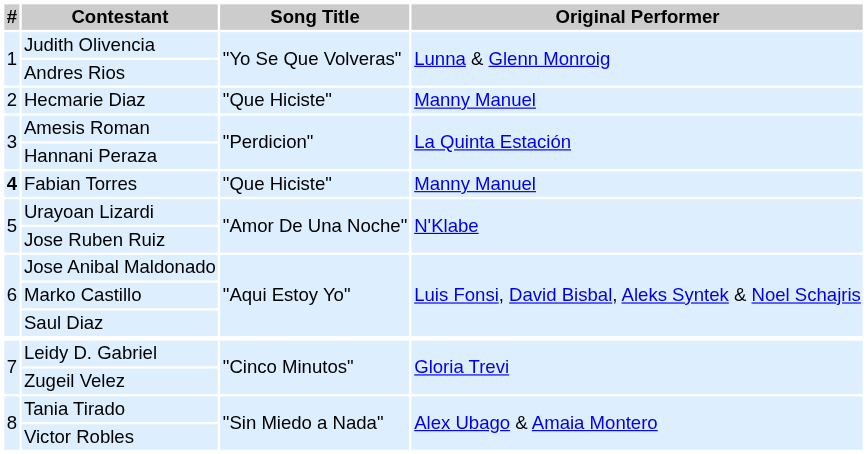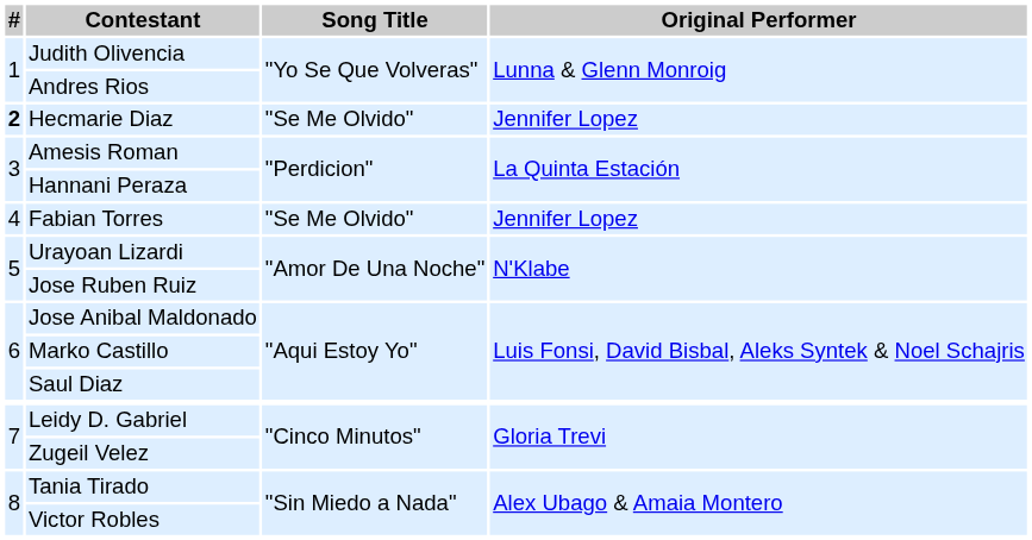 <table cellpadding=2 cellspacing=2>
 <tr bgcolor=#cccccc>
 <th>#</th>
 <th>Contestant</th>
 <th>Song Title</th>
 <th>Original Performer</th>
 </tr>
 <tr bgcolor=#DDEEFF>
 <td rowspan="2" align=center>1</td>
 <td>Judith Olivencia</td>
 <td rowspan="2">"Yo Se Que Volveras"</td>
 <td rowspan="2"><a href='#'>Lunna</a> & <a href='#'>Glenn Monroig</a></td>
 </tr>
 <tr bgcolor=#DDEEFF>
 <td>Andres Rios</td>
 </tr>
 <tr bgcolor=#DDEEFF>
-<td align=center>2</td>
+<td align=center><strong>2</strong></td>
 <td>Hecmarie Diaz</td>
-<td>"Que Hiciste"</td>
-<td><a href='#'>Manny Manuel</a></td>
+<td>"Se Me Olvido"</td>
+<td><a href='#'>Jennifer Lopez</a></td>
 </tr>
 <tr bgcolor=#DDEEFF>
 <td rowspan="2" align=center>3</td>
 <td>Amesis Roman</td>
 <td rowspan="2">"Perdicion"</td>
 <td rowspan="2"><a href='#'>La Quinta Estación</a></td>
 </tr>
 <tr bgcolor=#DDEEFF>
 <td>Hannani Peraza</td>
 </tr>
 <tr bgcolor=#DDEEFF>
-<td align=center><strong>4</strong></td>
+<td align=center>4</td>
 <td>Fabian Torres</td>
-<td>"Que Hiciste"</td>
-<td><a href='#'>Manny Manuel</a></td>
+<td>"Se Me Olvido"</td>
+<td><a href='#'>Jennifer Lopez</a></td>
 </tr>
 <tr bgcolor=#DDEEFF>
 <td rowspan="2" align=center>5</td>
 <td>Urayoan Lizardi</td>
 <td rowspan="2">"Amor De Una Noche"</td>
 <td rowspan="2"><a href='#'>N'Klabe</a></td>
 </tr>
 <tr bgcolor=#DDEEFF>
 <td>Jose Ruben Ruiz</td>
 </tr>
 <tr bgcolor=#DDEEFF>
 <td rowspan="3" align=center>6</td>
 <td>Jose Anibal Maldonado</td>
 <td rowspan="3">"Aqui Estoy Yo"</td>
 <td rowspan="3"><a href='#'>Luis Fonsi</a>, <a href='#'>David Bisbal</a>, <a href='#'>Aleks Syntek</a> & <a href='#'>Noel Schajris</a></td>
 </tr>
 <tr bgcolor=#DDEEFF>
 <td>Marko Castillo</td>
 </tr>
 <tr bgcolor=#DDEEFF>
 <td>Saul Diaz</td>
 </tr>
 <tr bgcolor=#DDEEFF>
 </tr>
 <tr bgcolor=#DDEEFF>
 <td rowspan="2" align=center>7</td>
 <td>Leidy D. Gabriel</td>
 <td rowspan="2">"Cinco Minutos"</td>
 <td rowspan="2"><a href='#'>Gloria Trevi</a></td>
 </tr>
 <tr bgcolor=#DDEEFF>
 <td>Zugeil Velez</td>
 </tr>
 <tr bgcolor=#DDEEFF>
 <td rowspan="2" align=center>8</td>
 <td>Tania Tirado</td>
 <td rowspan="2">"Sin Miedo a Nada"</td>
 <td rowspan="2"><a href='#'>Alex Ubago</a> & <a href='#'>Amaia Montero</a></td>
 </tr>
 <tr bgcolor=#DDEEFF>
 <td>Victor Robles</td>
 </tr>
 <tr bgcolor=#DDEEFF>
 </tr>
 </table>
